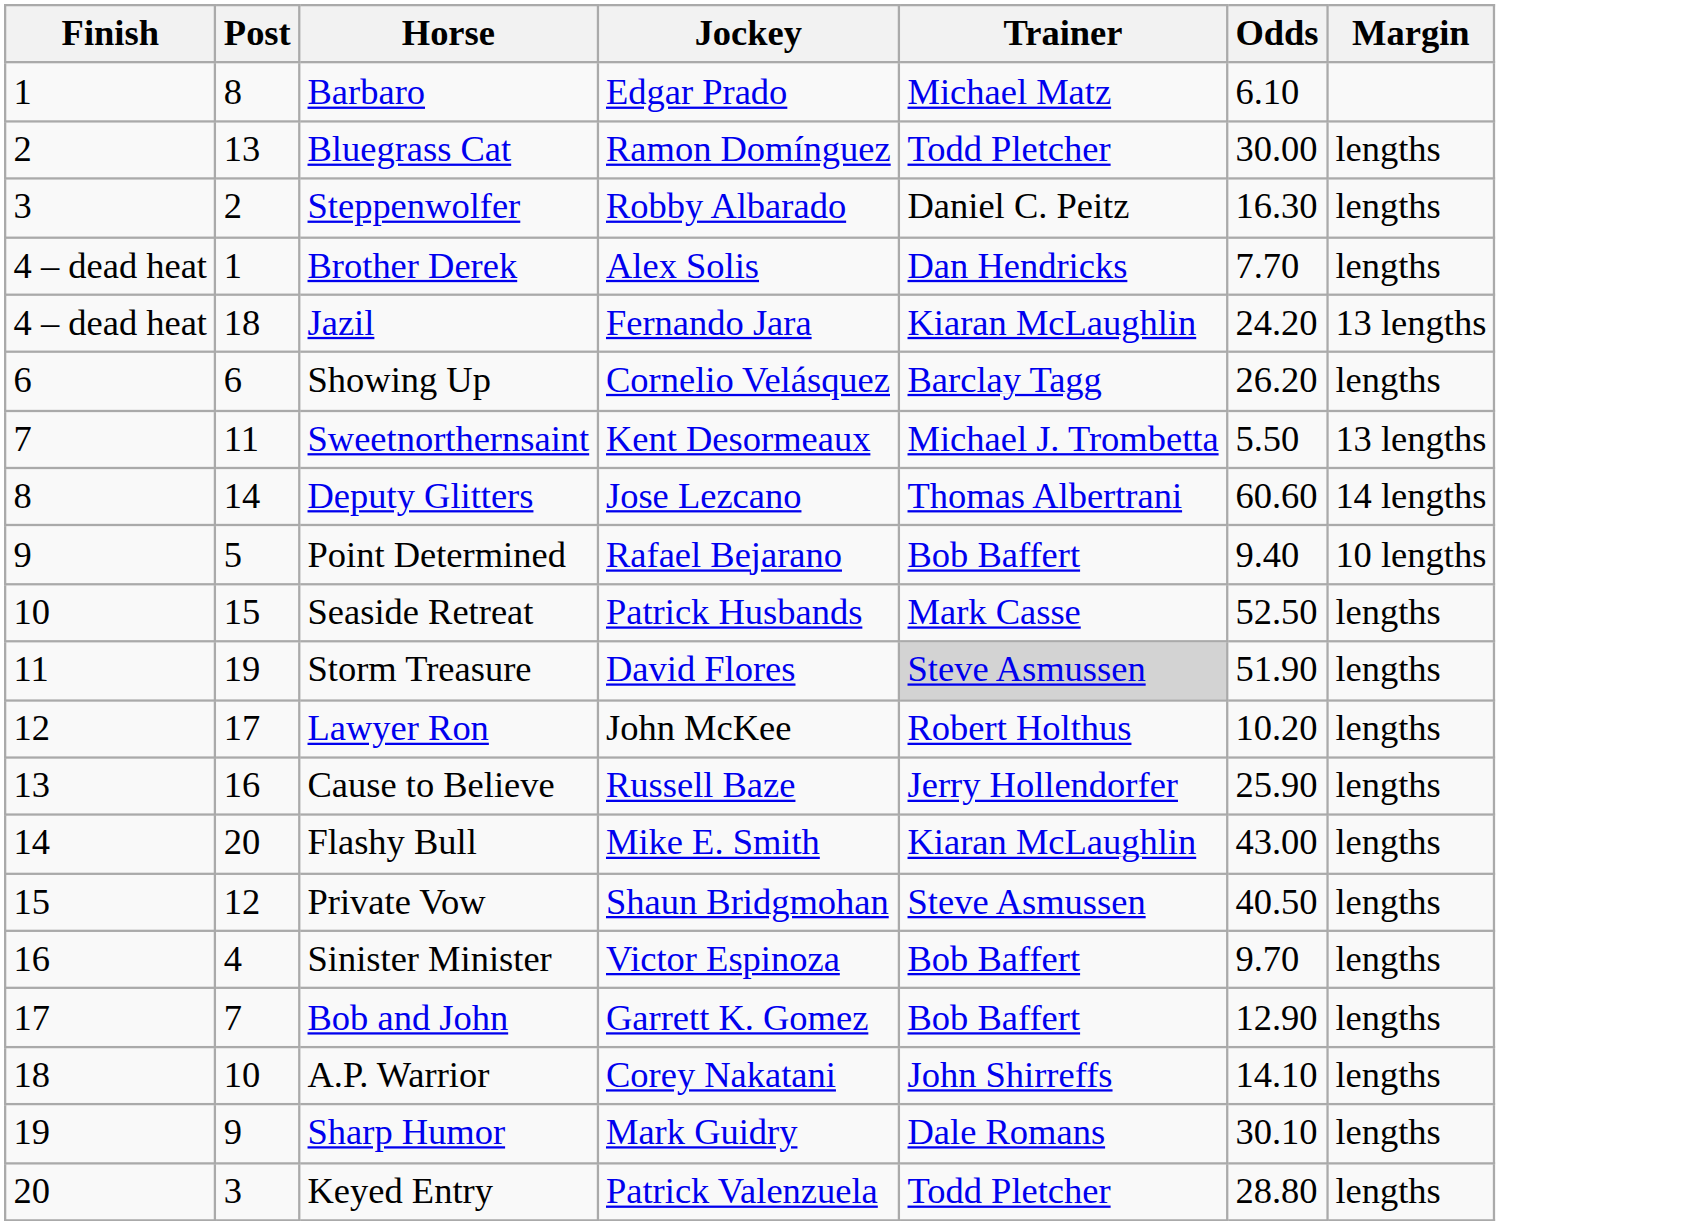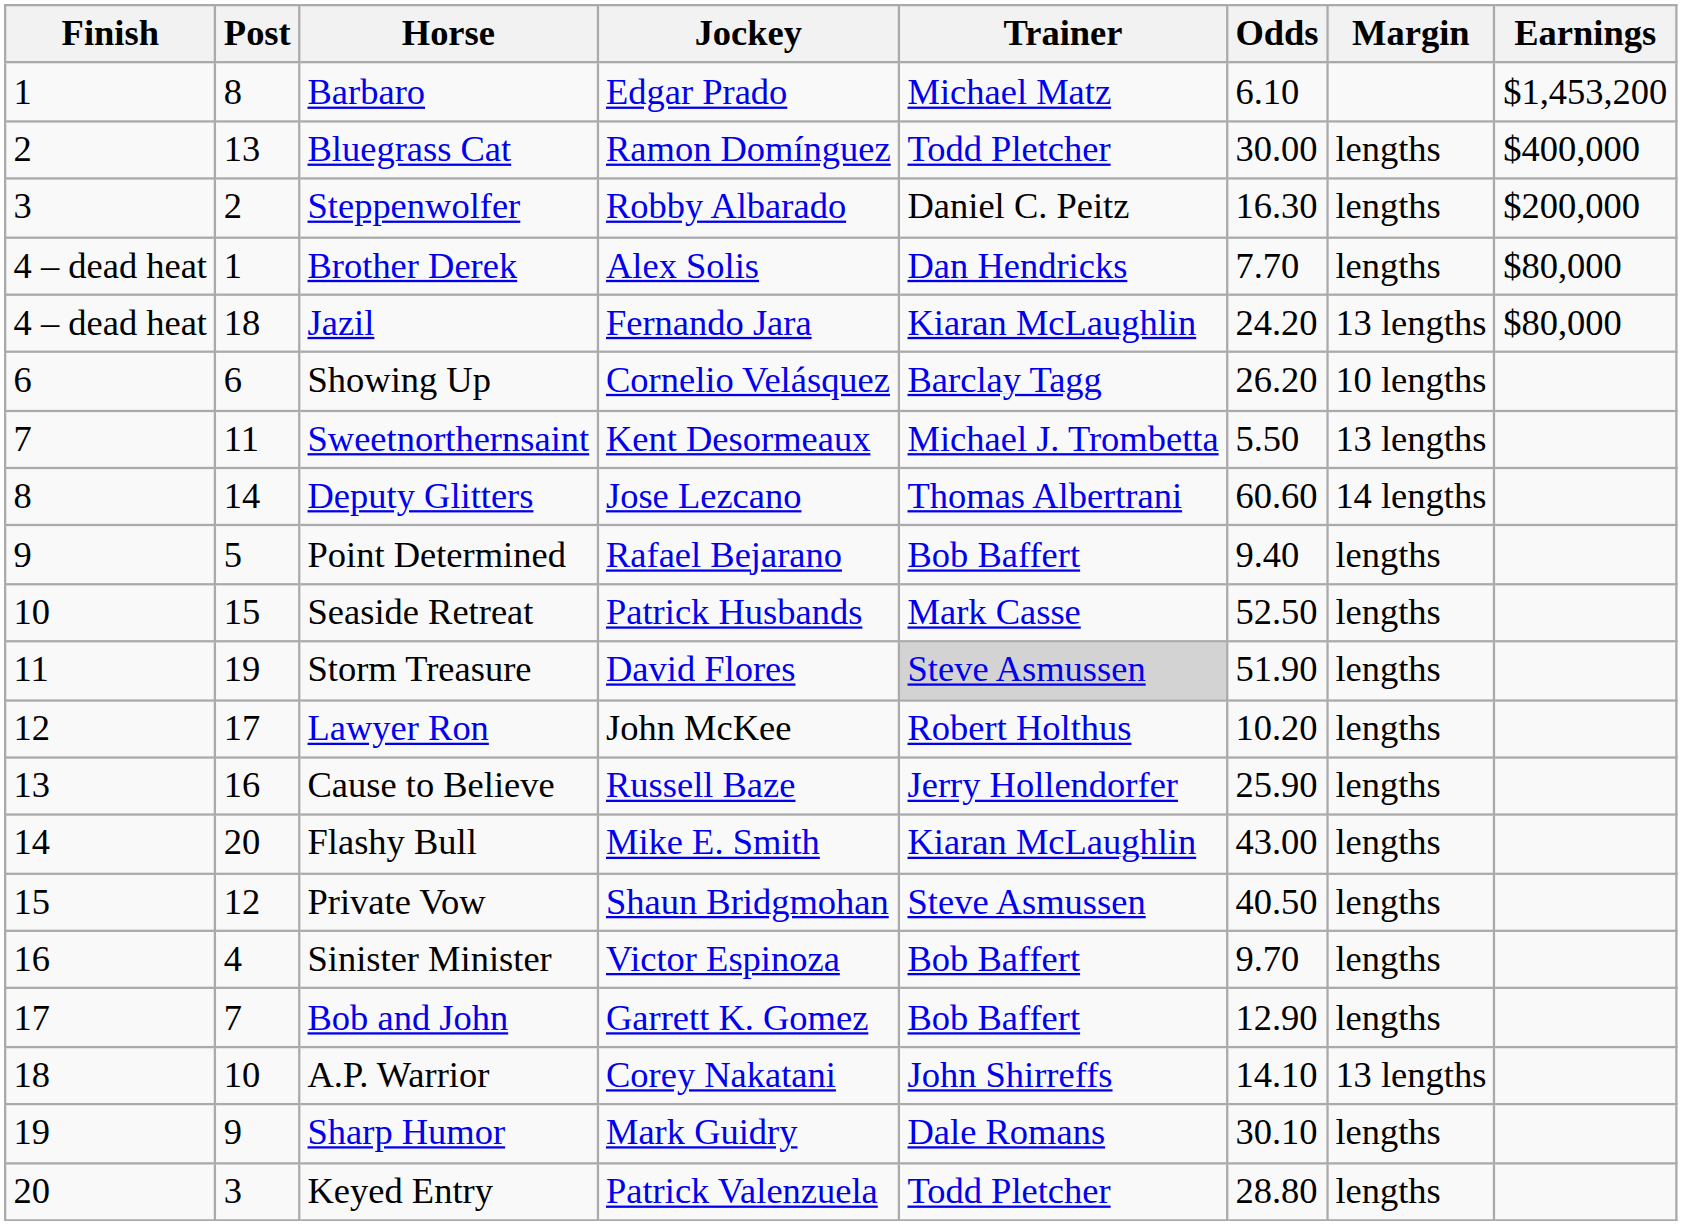 <table class="wikitable" border="1">
 <tr>
 <th>Finish</th>
 <th>Post</th>
 <th>Horse</th>
 <th>Jockey</th>
 <th>Trainer</th>
 <th>Odds</th>
 <th>Margin</th>
+<th>Earnings</th>
 </tr>
 <tr>
 <td>1</td>
 <td>8</td>
 <td><a href='#'>Barbaro</a></td>
 <td><a href='#'>Edgar Prado</a></td>
 <td><a href='#'>Michael Matz</a></td>
 <td>6.10</td>
 <td></td>
+<td>$1,453,200</td>
 </tr>
 <tr>
 <td>2</td>
 <td>13</td>
 <td><a href='#'>Bluegrass Cat</a></td>
 <td><a href='#'>Ramon Domínguez</a></td>
 <td><a href='#'>Todd Pletcher</a></td>
 <td>30.00</td>
 <td> lengths</td>
+<td>$400,000</td>
 </tr>
 <tr>
 <td>3</td>
 <td>2</td>
 <td><a href='#'>Steppenwolfer</a></td>
 <td><a href='#'>Robby Albarado</a></td>
 <td>Daniel C. Peitz</td>
 <td>16.30</td>
 <td> lengths</td>
+<td>$200,000</td>
 </tr>
 <tr>
 <td>4 – dead heat</td>
 <td>1</td>
 <td><a href='#'>Brother Derek</a></td>
 <td><a href='#'>Alex Solis</a></td>
 <td><a href='#'>Dan Hendricks</a></td>
 <td>7.70</td>
 <td> lengths</td>
+<td>$80,000</td>
 </tr>
 <tr>
 <td>4 – dead heat</td>
 <td>18</td>
 <td><a href='#'>Jazil</a></td>
 <td><a href='#'>Fernando Jara</a></td>
 <td><a href='#'>Kiaran McLaughlin</a></td>
 <td>24.20</td>
 <td>13 lengths</td>
+<td>$80,000</td>
 </tr>
 <tr>
 <td>6</td>
 <td>6</td>
 <td>Showing Up</td>
 <td><a href='#'>Cornelio Velásquez</a></td>
 <td><a href='#'>Barclay Tagg</a></td>
 <td>26.20</td>
-<td> lengths</td>
+<td>10 lengths</td>
+<td></td>
 </tr>
 <tr>
 <td>7</td>
 <td>11</td>
 <td><a href='#'>Sweetnorthernsaint</a></td>
 <td><a href='#'>Kent Desormeaux</a></td>
 <td><a href='#'>Michael J. Trombetta</a></td>
 <td>5.50</td>
 <td>13 lengths</td>
+<td></td>
 </tr>
 <tr>
 <td>8</td>
 <td>14</td>
 <td><a href='#'>Deputy Glitters</a></td>
 <td><a href='#'>Jose Lezcano</a></td>
 <td><a href='#'>Thomas Albertrani</a></td>
 <td>60.60</td>
 <td>14 lengths</td>
+<td></td>
 </tr>
 <tr>
 <td>9</td>
 <td>5</td>
 <td>Point Determined</td>
 <td><a href='#'>Rafael Bejarano</a></td>
 <td><a href='#'>Bob Baffert</a></td>
 <td>9.40</td>
-<td>10 lengths</td>
+<td> lengths</td>
+<td></td>
 </tr>
 <tr>
 <td>10</td>
 <td>15</td>
 <td>Seaside Retreat</td>
 <td><a href='#'>Patrick Husbands</a></td>
 <td><a href='#'>Mark Casse</a></td>
 <td>52.50</td>
 <td> lengths</td>
+<td></td>
 </tr>
 <tr>
 <td>11</td>
 <td>19</td>
 <td>Storm Treasure</td>
 <td><a href='#'>David Flores</a></td>
 <td style="background: lightgrey;"><a href='#'>Steve Asmussen</a></td>
 <td>51.90</td>
 <td> lengths</td>
+<td></td>
 </tr>
 <tr>
 <td>12</td>
 <td>17</td>
 <td><a href='#'>Lawyer Ron</a></td>
 <td>John McKee</td>
 <td><a href='#'>Robert Holthus</a></td>
 <td>10.20</td>
 <td> lengths</td>
+<td></td>
 </tr>
 <tr>
 <td>13</td>
 <td>16</td>
 <td>Cause to Believe</td>
 <td><a href='#'>Russell Baze</a></td>
 <td><a href='#'>Jerry Hollendorfer</a></td>
 <td>25.90</td>
 <td> lengths</td>
+<td></td>
 </tr>
 <tr>
 <td>14</td>
 <td>20</td>
 <td>Flashy Bull</td>
 <td><a href='#'>Mike E. Smith</a></td>
 <td><a href='#'>Kiaran McLaughlin</a></td>
 <td>43.00</td>
 <td> lengths</td>
+<td></td>
 </tr>
 <tr>
 <td>15</td>
 <td>12</td>
 <td>Private Vow</td>
 <td><a href='#'>Shaun Bridgmohan</a></td>
 <td><a href='#'>Steve Asmussen</a></td>
 <td>40.50</td>
 <td> lengths</td>
+<td></td>
 </tr>
 <tr>
 <td>16</td>
 <td>4</td>
 <td>Sinister Minister</td>
 <td><a href='#'>Victor Espinoza</a></td>
 <td><a href='#'>Bob Baffert</a></td>
 <td>9.70</td>
 <td> lengths</td>
+<td></td>
 </tr>
 <tr>
 <td>17</td>
 <td>7</td>
 <td><a href='#'>Bob and John</a></td>
 <td><a href='#'>Garrett K. Gomez</a></td>
 <td><a href='#'>Bob Baffert</a></td>
 <td>12.90</td>
 <td> lengths</td>
+<td></td>
 </tr>
 <tr>
 <td>18</td>
 <td>10</td>
 <td>A.P. Warrior</td>
 <td><a href='#'>Corey Nakatani</a></td>
 <td><a href='#'>John Shirreffs</a></td>
 <td>14.10</td>
-<td> lengths</td>
+<td>13 lengths</td>
+<td></td>
 </tr>
 <tr>
 <td>19</td>
 <td>9</td>
 <td><a href='#'>Sharp Humor</a></td>
 <td><a href='#'>Mark Guidry</a></td>
 <td><a href='#'>Dale Romans</a></td>
 <td>30.10</td>
 <td> lengths</td>
+<td></td>
 </tr>
 <tr>
 <td>20</td>
 <td>3</td>
 <td>Keyed Entry</td>
 <td><a href='#'>Patrick Valenzuela</a></td>
 <td><a href='#'>Todd Pletcher</a></td>
 <td>28.80</td>
 <td> lengths</td>
+<td></td>
 </tr>
 </table>
